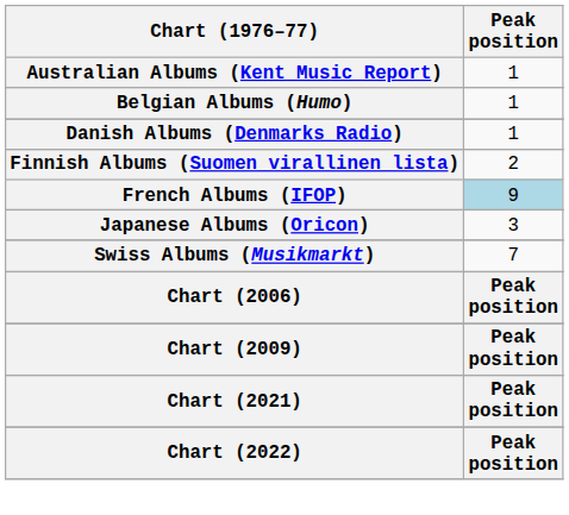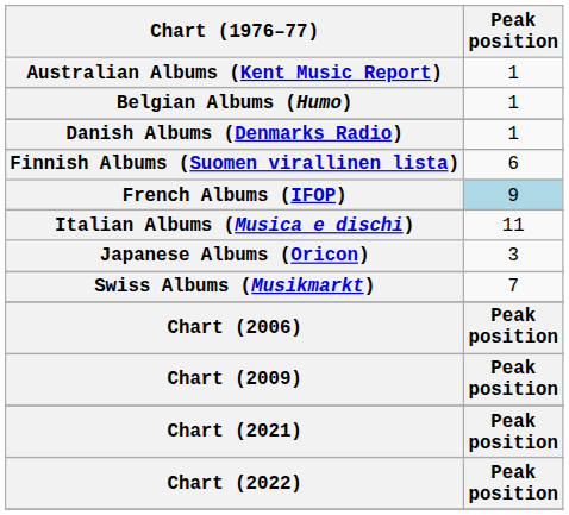 <table class="wikitable sortable plainrowheaders" style="text-align:center">
 <tr>
 <th scope="col">Chart (1976–77)</th>
 <th scope="col">Peak<br>position</th>
 </tr>
 <tr>
 <th scope="row">Australian Albums (<a href='#'>Kent Music Report</a>)</th>
 <td>1</td>
 </tr>
 <tr>
 </tr>
 <tr>
 <th scope="row">Belgian Albums (<em>Humo</em>)</th>
 <td>1</td>
 </tr>
 <tr>
 </tr>
 <tr>
 <th scope="row">Danish Albums (<a href='#'>Denmarks Radio</a>)</th>
 <td>1</td>
 </tr>
 <tr>
 </tr>
 <tr>
 <th scope="row">Finnish Albums (<a href='#'>Suomen virallinen lista</a>)</th>
-<td style="text-align:center;">2</td>
+<td style="text-align:center;">6</td>
 </tr>
 <tr>
 <th scope="row">French Albums (<a href='#'>IFOP</a>)</th>
 <td style="background: lightblue;">9</td>
 </tr>
 <tr>
+</tr>
+<tr>
+<th scope="row">Italian Albums (<em><a href='#'>Musica e dischi</a></em>)</th>
+<td>11</td>
 </tr>
 <tr>
 <th scope="row">Japanese Albums (<a href='#'>Oricon</a>)</th>
 <td>3</td>
 </tr>
 <tr>
 </tr>
 <tr>
 </tr>
 <tr>
 </tr>
 <tr>
 <th scope="row">Swiss Albums (<em><a href='#'>Musikmarkt</a></em>)</th>
 <td>7</td>
 </tr>
 <tr>
 </tr>
 <tr>
 </tr>
 <tr>
 <th scope="col">Chart (2006)</th>
 <th scope="col">Peak<br>position</th>
 </tr>
 <tr>
 </tr>
 <tr>
 <th scope="col">Chart (2009)</th>
 <th scope="col">Peak<br>position</th>
 </tr>
 <tr>
 </tr>
 <tr>
 <th scope="col">Chart (2021)</th>
 <th scope="col">Peak<br>position</th>
 </tr>
 <tr>
 </tr>
 <tr>
 </tr>
 <tr>
 </tr>
 <tr>
 <th scope="col">Chart (2022)</th>
 <th scope="col">Peak<br>position</th>
 </tr>
 <tr>
 </tr>
 </table>
